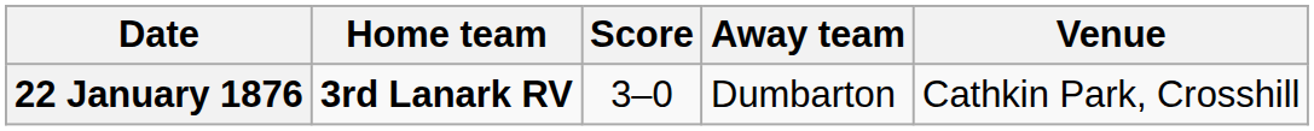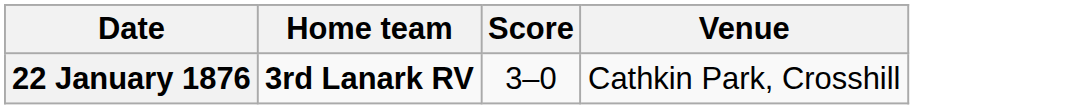 <table class="wikitable football-result-list" style="max-width: 80em; text-align: center">
 <tr>
 <th scope="col">Date</th>
 <th scope="col">Home team</th>
 <th scope="col">Score</th>
-<th scope="col">Away team</th>
 <th scope="col">Venue</th>
 </tr>
 <tr>
 <th scope="row">22 January 1876</th>
 <td align=right><strong>3rd Lanark RV</strong></td>
 <td>3–0</td>
-<td align=left>Dumbarton</td>
 <td align=left>Cathkin Park, Crosshill</td>
 </tr>
 </table>
